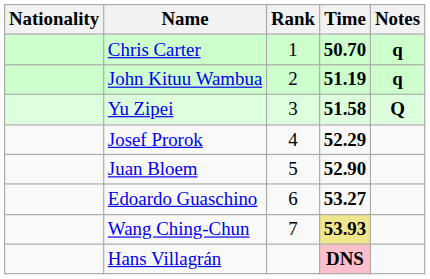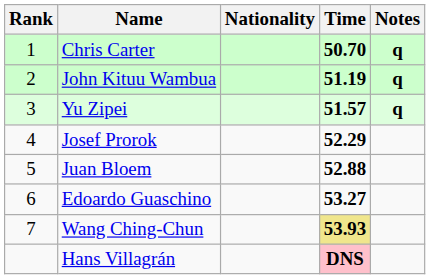 <table class="wikitable sortable" style="text-align:center">
 <tr>
+<th>Rank</th>
+<th>Name</th>
 <th>Nationality</th>
-<th>Name</th>
-<th>Rank</th>
 <th>Time</th>
 <th>Notes</th>
 </tr>
 <tr bgcolor=ccffcc>
+<td>1</td>
+<td align=left><a href='#'>Chris Carter</a></td>
 <td align=left></td>
-<td align=left><a href='#'>Chris Carter</a></td>
-<td>1</td>
 <td><strong>50.70</strong></td>
 <td><strong>q</strong></td>
 </tr>
 <tr bgcolor=ccffcc>
+<td>2</td>
+<td align=left><a href='#'>John Kituu Wambua</a></td>
 <td align=left></td>
-<td align=left><a href='#'>John Kituu Wambua</a></td>
-<td>2</td>
 <td><strong>51.19</strong></td>
 <td><strong>q</strong></td>
 </tr>
 <tr bgcolor=ddffdd>
+<td>3</td>
+<td align=left><a href='#'>Yu Zipei</a></td>
 <td align=left></td>
-<td align=left><a href='#'>Yu Zipei</a></td>
-<td>3</td>
-<td><strong>51.58</strong></td>
-<td><strong>Q</strong></td>
+<td><strong>51.57</strong></td>
+<td><strong>q</strong></td>
 </tr>
 <tr>
+<td>4</td>
+<td align=left><a href='#'>Josef Prorok</a></td>
 <td align=left></td>
-<td align=left><a href='#'>Josef Prorok</a></td>
-<td>4</td>
 <td><strong>52.29</strong></td>
 <td></td>
 </tr>
 <tr>
+<td>5</td>
+<td align=left><a href='#'>Juan Bloem</a></td>
 <td align=left></td>
-<td align=left><a href='#'>Juan Bloem</a></td>
-<td>5</td>
-<td><strong>52.90</strong></td>
+<td><strong>52.88</strong></td>
 <td></td>
 </tr>
 <tr>
+<td>6</td>
+<td align=left><a href='#'>Edoardo Guaschino</a></td>
 <td align=left></td>
-<td align=left><a href='#'>Edoardo Guaschino</a></td>
-<td>6</td>
 <td><strong>53.27</strong></td>
 <td></td>
 </tr>
 <tr>
+<td>7</td>
+<td align=left><a href='#'>Wang Ching-Chun</a></td>
 <td align=left></td>
-<td align=left><a href='#'>Wang Ching-Chun</a></td>
-<td>7</td>
 <td style="background: khaki;"><strong>53.93</strong></td>
 <td></td>
 </tr>
 <tr>
+<td></td>
+<td align=left><a href='#'>Hans Villagrán</a></td>
 <td align=left></td>
-<td align=left><a href='#'>Hans Villagrán</a></td>
-<td></td>
 <td style="background: pink;"><strong>DNS</strong></td>
 <td></td>
 </tr>
 </table>
